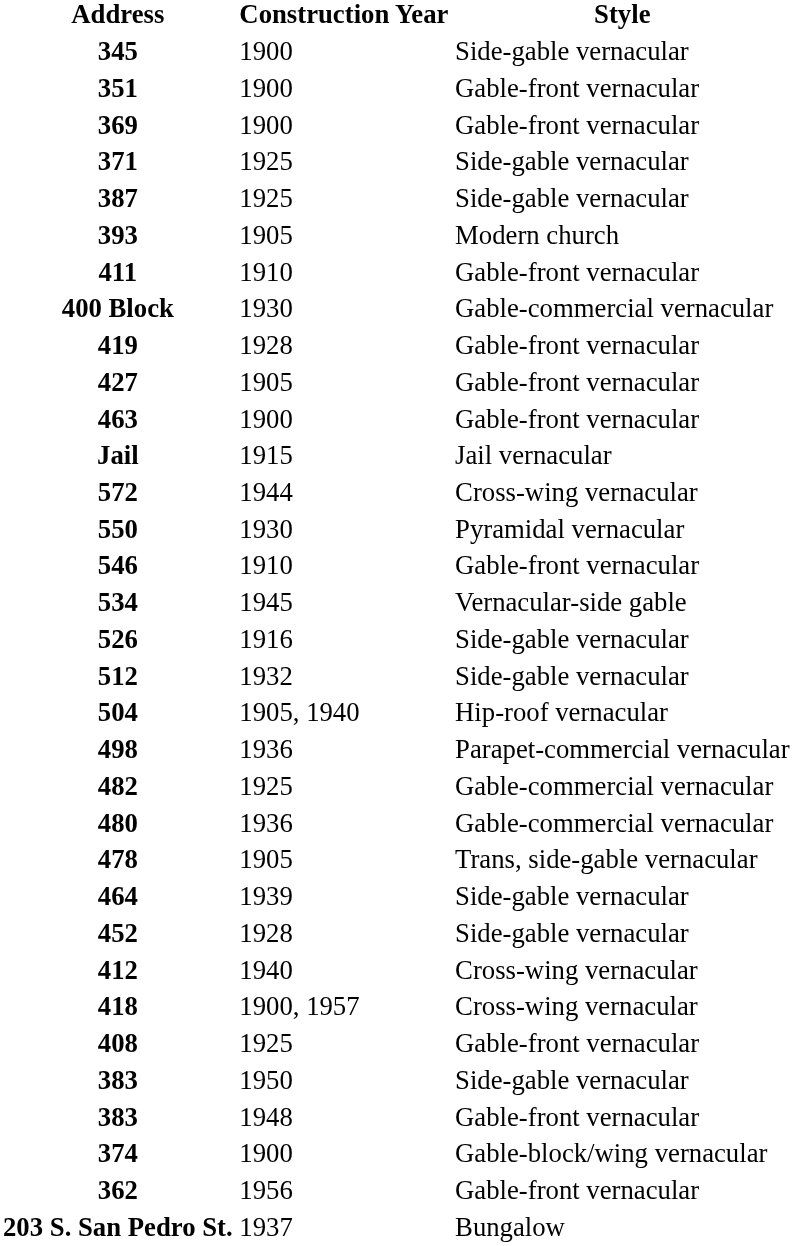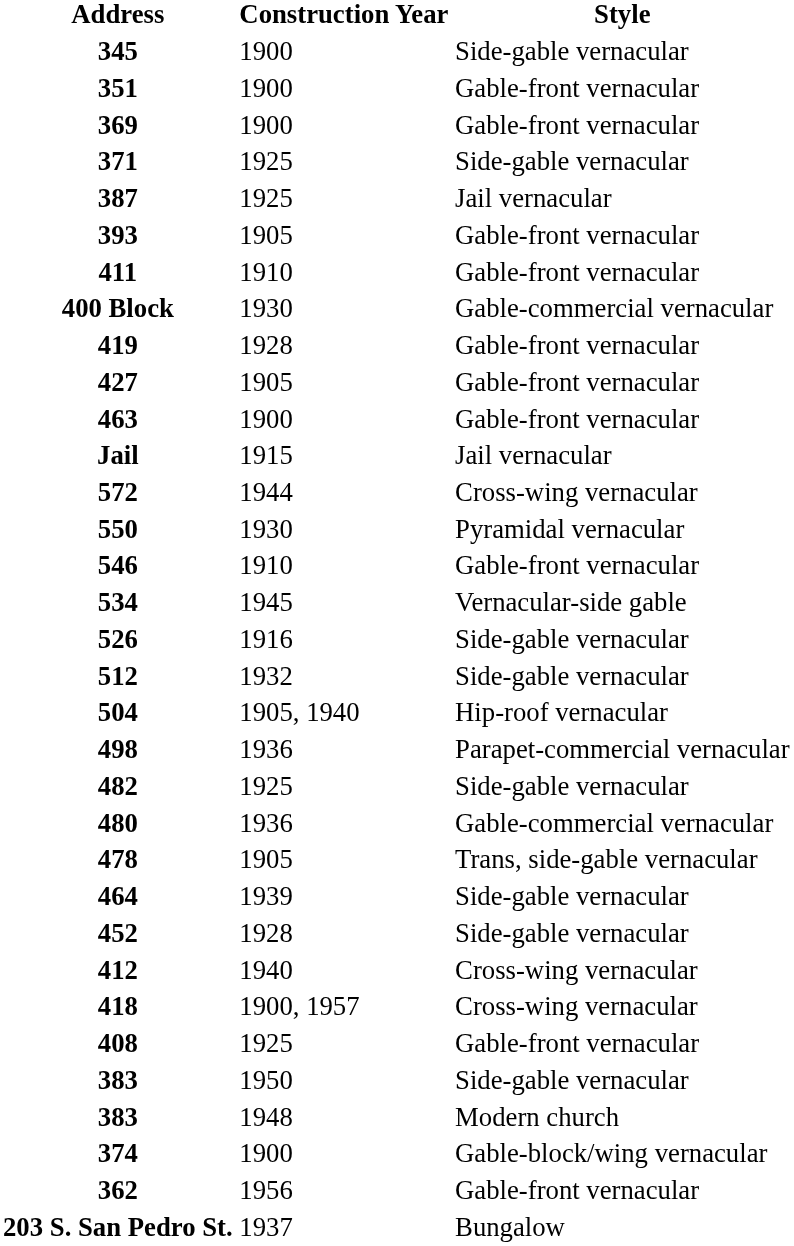 <table>
 <tr>
 <th>Address</th>
 <th>Construction Year</th>
 <th>Style</th>
 </tr>
 <tr>
 <th>345</th>
 <td>1900</td>
 <td>Side-gable vernacular</td>
 </tr>
 <tr>
 <th>351</th>
 <td>1900</td>
 <td>Gable-front vernacular</td>
 </tr>
 <tr>
 <th>369</th>
 <td>1900</td>
 <td>Gable-front vernacular</td>
 </tr>
 <tr>
 <th>371</th>
 <td>1925</td>
 <td>Side-gable vernacular</td>
 </tr>
 <tr>
 <th>387</th>
 <td>1925</td>
-<td>Side-gable vernacular</td>
+<td>Jail vernacular</td>
 </tr>
 <tr>
 <th>393</th>
 <td>1905</td>
-<td>Modern church</td>
+<td>Gable-front vernacular</td>
 </tr>
 <tr>
 <th>411</th>
 <td>1910</td>
 <td>Gable-front vernacular</td>
 </tr>
 <tr>
 <th>400 Block</th>
 <td>1930</td>
 <td>Gable-commercial vernacular</td>
 </tr>
 <tr>
 <th>419</th>
 <td>1928</td>
 <td>Gable-front vernacular</td>
 </tr>
 <tr>
 <th>427</th>
 <td>1905</td>
 <td>Gable-front vernacular</td>
 </tr>
 <tr>
 <th>463</th>
 <td>1900</td>
 <td>Gable-front vernacular</td>
 </tr>
 <tr>
 <th>Jail</th>
 <td>1915</td>
 <td>Jail vernacular</td>
 </tr>
 <tr>
 <th>572</th>
 <td>1944</td>
 <td>Cross-wing vernacular</td>
 </tr>
 <tr>
 <th>550</th>
 <td>1930</td>
 <td>Pyramidal vernacular</td>
 </tr>
 <tr>
 <th>546</th>
 <td>1910</td>
 <td>Gable-front vernacular</td>
 </tr>
 <tr>
 <th>534</th>
 <td>1945</td>
 <td>Vernacular-side gable</td>
 </tr>
 <tr>
 <th>526</th>
 <td>1916</td>
 <td>Side-gable vernacular</td>
 </tr>
 <tr>
 <th>512</th>
 <td>1932</td>
 <td>Side-gable vernacular</td>
 </tr>
 <tr>
 <th>504</th>
 <td>1905, 1940</td>
 <td>Hip-roof vernacular</td>
 </tr>
 <tr>
 <th>498</th>
 <td>1936</td>
 <td>Parapet-commercial vernacular</td>
 </tr>
 <tr>
 <th>482</th>
 <td>1925</td>
-<td>Gable-commercial vernacular</td>
+<td>Side-gable vernacular</td>
 </tr>
 <tr>
 <th>480</th>
 <td>1936</td>
 <td>Gable-commercial vernacular</td>
 </tr>
 <tr>
 <th>478</th>
 <td>1905</td>
 <td>Trans, side-gable vernacular</td>
 </tr>
 <tr>
 <th>464</th>
 <td>1939</td>
 <td>Side-gable vernacular</td>
 </tr>
 <tr>
 <th>452</th>
 <td>1928</td>
 <td>Side-gable vernacular</td>
 </tr>
 <tr>
 <th>412</th>
 <td>1940</td>
 <td>Cross-wing vernacular</td>
 </tr>
 <tr>
 <th>418</th>
 <td>1900, 1957</td>
 <td>Cross-wing vernacular</td>
 </tr>
 <tr>
 <th>408</th>
 <td>1925</td>
 <td>Gable-front vernacular</td>
 </tr>
 <tr>
 <th>383</th>
 <td>1950</td>
 <td>Side-gable vernacular</td>
 </tr>
 <tr>
 <th>383</th>
 <td>1948</td>
-<td>Gable-front vernacular</td>
+<td>Modern church</td>
 </tr>
 <tr>
 <th>374</th>
 <td>1900</td>
 <td>Gable-block/wing vernacular</td>
 </tr>
 <tr>
 <th>362</th>
 <td>1956</td>
 <td>Gable-front vernacular</td>
 </tr>
 <tr>
 <th>203 S. San Pedro St.</th>
 <td>1937</td>
 <td>Bungalow</td>
 </tr>
 </table>
